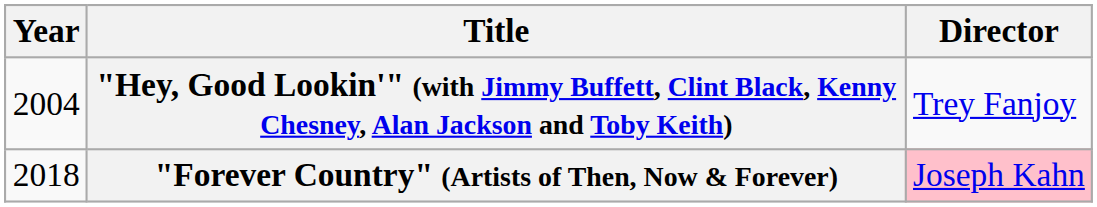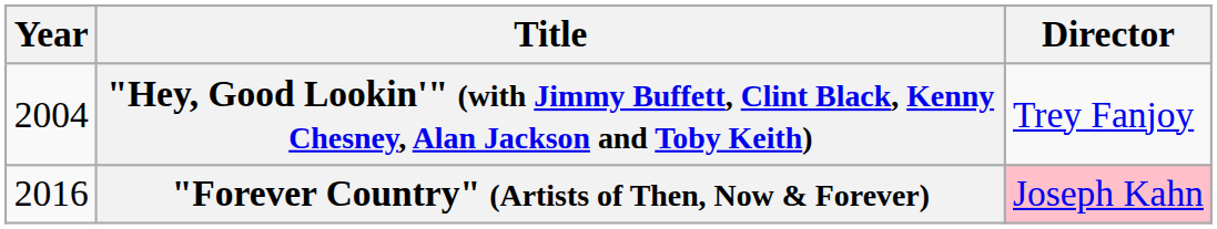 <table class="wikitable plainrowheaders">
 <tr>
 <th>Year</th>
 <th style="width:24em;">Title</th>
 <th>Director</th>
 </tr>
 <tr>
 <td>2004</td>
 <th scope="row">"Hey, Good Lookin'" <small>(with <a href='#'>Jimmy Buffett</a>, <a href='#'>Clint Black</a>, <a href='#'>Kenny Chesney</a>, <a href='#'>Alan Jackson</a> and <a href='#'>Toby Keith</a>)</small></th>
 <td><a href='#'>Trey Fanjoy</a></td>
 </tr>
 <tr>
-<td>2018</td>
+<td>2016</td>
 <th scope="row">"Forever Country" <small>(Artists of Then, Now & Forever)</small></th>
 <td style="background: pink;"><a href='#'>Joseph Kahn</a></td>
 </tr>
 </table>
